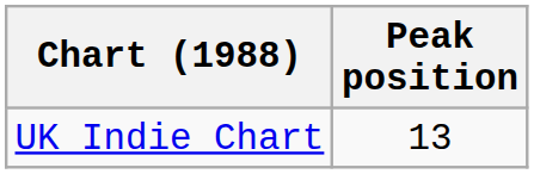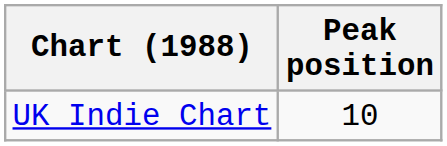 <table class="wikitable sortable">
 <tr>
 <th scope="col">Chart (1988)</th>
 <th scope="col">Peak<br>position</th>
 </tr>
 <tr>
 <td><a href='#'>UK Indie Chart</a></td>
-<td style="text-align:center;">13</td>
+<td style="text-align:center;">10</td>
 </tr>
 </table>
